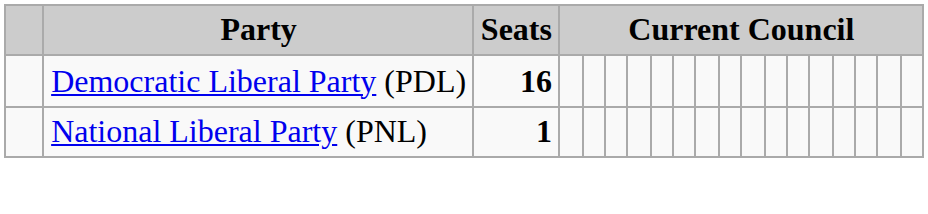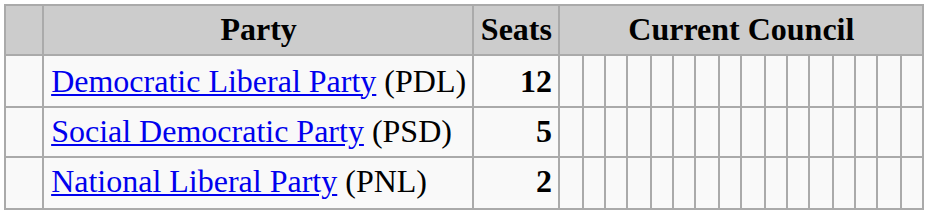 <table class="wikitable">
 <tr>
 <th style="background:#ccc">   </th>
 <th style="background:#ccc">Party</th>
 <th style="background:#ccc">Seats</th>
 <th style="background:#ccc" colspan="16">Current Council</th>
 </tr>
 <tr>
 <td>  </td>
 <td><a href='#'>Democratic Liberal Party</a> (PDL)</td>
-<td style="text-align: right"><strong>16</strong></td>
+<td style="text-align: right"><strong>12</strong></td>
 <td>  </td>
 <td>  </td>
 <td>  </td>
 <td>  </td>
 <td>  </td>
 <td>  </td>
 <td>  </td>
 <td>  </td>
 <td>  </td>
 <td>  </td>
 <td>  </td>
 <td>  </td>
 <td>  </td>
 <td>  </td>
 <td>  </td>
 <td>  </td>
 </tr>
 <tr>
 <td>  </td>
+<td><a href='#'>Social Democratic Party</a> (PSD)</td>
+<td style="text-align: right"><strong>5</strong></td>
+<td>  </td>
+<td>  </td>
+<td>  </td>
+<td>  </td>
+<td>  </td>
+<td> </td>
+<td> </td>
+<td> </td>
+<td> </td>
+<td> </td>
+<td> </td>
+<td> </td>
+<td> </td>
+<td> </td>
+<td> </td>
+<td> </td>
+</tr>
+<tr>
+<td>  </td>
 <td><a href='#'>National Liberal Party</a> (PNL)</td>
-<td style="text-align: right"><strong>1</strong></td>
+<td style="text-align: right"><strong>2</strong></td>
 <td></td>
 <td></td>
 <td> </td>
 <td> </td>
 <td> </td>
 <td> </td>
 <td> </td>
 <td> </td>
 <td> </td>
 <td> </td>
 <td> </td>
 <td> </td>
 <td> </td>
 <td> </td>
 <td> </td>
 <td> </td>
 </tr>
 <tr>
 </tr>
 </table>
